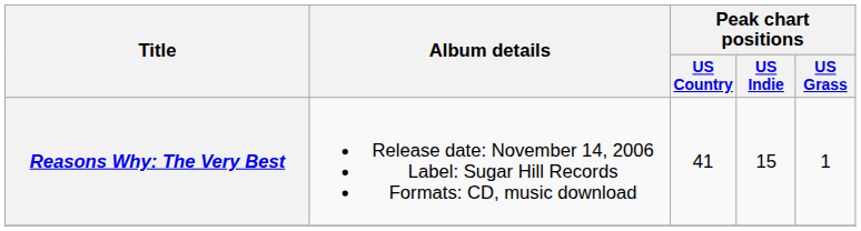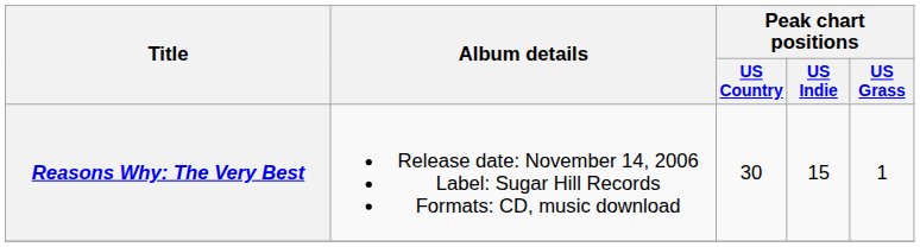 <table class="wikitable plainrowheaders" style="text-align:center;">
 <tr>
 <th rowspan="2" style="width:16em;">Title</th>
 <th rowspan="2" style="width:19em;">Album details</th>
 <th colspan="3">Peak chart positions</th>
 </tr>
 <tr style="font-size:smaller;">
 <th width="45"><a href='#'>US Country</a><br></th>
 <th width="45"><a href='#'>US<br>Indie</a><br></th>
 <th width="45"><a href='#'>US<br>Grass</a><br></th>
 </tr>
 <tr>
 <th scope="row"><em><a href='#'>Reasons Why: The Very Best</a></em></th>
 <td><br><ul><li>Release date: November 14, 2006</li><li>Label: Sugar Hill Records</li><li>Formats: CD, music download</li></ul></td>
-<td>41</td>
+<td>30</td>
 <td>15</td>
 <td>1</td>
 </tr>
 <tr>
 </tr>
 </table>
